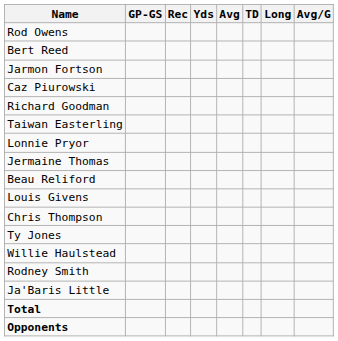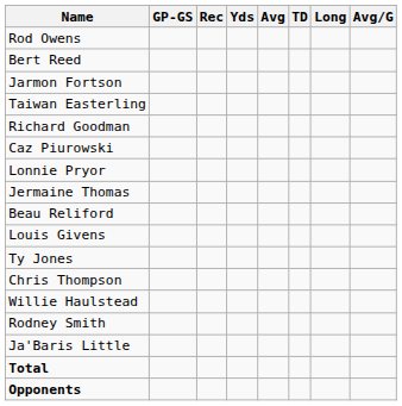 <table class="wikitable" style="white-space:nowrap;">
 <tr>
 <th>Name</th>
 <th>GP-GS</th>
 <th>Rec</th>
 <th>Yds</th>
 <th>Avg</th>
 <th>TD</th>
 <th>Long</th>
 <th>Avg/G</th>
 </tr>
 <tr>
 <td>Rod Owens</td>
 <td> </td>
 <td> </td>
 <td> </td>
 <td> </td>
 <td> </td>
 <td> </td>
 <td> </td>
 </tr>
 <tr>
 <td>Bert Reed</td>
 <td> </td>
 <td> </td>
 <td> </td>
 <td> </td>
 <td> </td>
 <td> </td>
 <td> </td>
 </tr>
 <tr>
 <td>Jarmon Fortson</td>
 <td> </td>
 <td> </td>
 <td> </td>
 <td> </td>
 <td> </td>
 <td> </td>
 <td> </td>
 </tr>
 <tr>
-<td>Caz Piurowski</td>
+<td>Taiwan Easterling</td>
 <td> </td>
 <td> </td>
 <td> </td>
 <td> </td>
 <td> </td>
 <td> </td>
 <td> </td>
 </tr>
 <tr>
 <td>Richard Goodman</td>
 <td> </td>
 <td> </td>
 <td> </td>
 <td> </td>
 <td> </td>
 <td> </td>
 <td> </td>
 </tr>
 <tr>
-<td>Taiwan Easterling</td>
+<td>Caz Piurowski</td>
 <td> </td>
 <td> </td>
 <td> </td>
 <td> </td>
 <td> </td>
 <td> </td>
 <td> </td>
 </tr>
 <tr>
 <td>Lonnie Pryor</td>
 <td> </td>
 <td> </td>
 <td> </td>
 <td> </td>
 <td> </td>
 <td> </td>
 <td> </td>
 </tr>
 <tr>
 <td>Jermaine Thomas</td>
 <td> </td>
 <td> </td>
 <td> </td>
 <td> </td>
 <td> </td>
 <td> </td>
 <td> </td>
 </tr>
 <tr>
 <td>Beau Reliford</td>
 <td> </td>
 <td> </td>
 <td> </td>
 <td> </td>
 <td> </td>
 <td> </td>
 <td> </td>
 </tr>
 <tr>
 <td>Louis Givens</td>
 <td> </td>
 <td> </td>
 <td> </td>
 <td> </td>
 <td> </td>
 <td> </td>
 <td> </td>
 </tr>
 <tr>
-<td>Chris Thompson</td>
+<td>Ty Jones</td>
 <td> </td>
 <td> </td>
 <td> </td>
 <td> </td>
 <td> </td>
 <td> </td>
 <td> </td>
 </tr>
 <tr>
-<td>Ty Jones</td>
+<td>Chris Thompson</td>
 <td> </td>
 <td> </td>
 <td> </td>
 <td> </td>
 <td> </td>
 <td> </td>
 <td> </td>
 </tr>
 <tr>
 <td>Willie Haulstead</td>
 <td> </td>
 <td> </td>
 <td> </td>
 <td> </td>
 <td> </td>
 <td> </td>
 <td> </td>
 </tr>
 <tr>
 <td>Rodney Smith</td>
 <td> </td>
 <td> </td>
 <td> </td>
 <td> </td>
 <td> </td>
 <td> </td>
 <td> </td>
 </tr>
 <tr>
 <td>Ja'Baris Little</td>
 <td> </td>
 <td> </td>
 <td> </td>
 <td> </td>
 <td> </td>
 <td> </td>
 <td> </td>
 </tr>
 <tr>
 <td><strong>Total</strong></td>
 <td> </td>
 <td> </td>
 <td> </td>
 <td> </td>
 <td> </td>
 <td> </td>
 <td> </td>
 </tr>
 <tr>
 <td><strong>Opponents</strong></td>
 <td> </td>
 <td> </td>
 <td> </td>
 <td> </td>
 <td> </td>
 <td> </td>
 <td> </td>
 </tr>
 </table>
